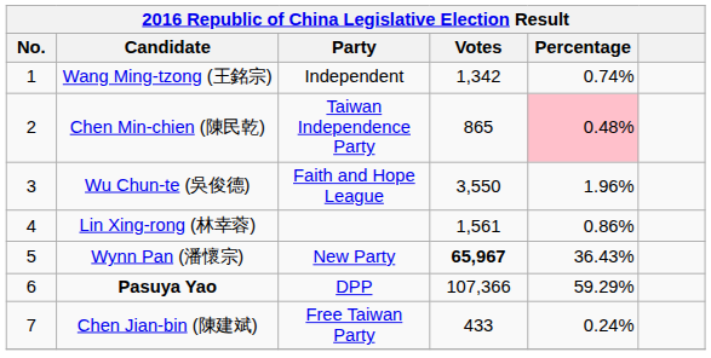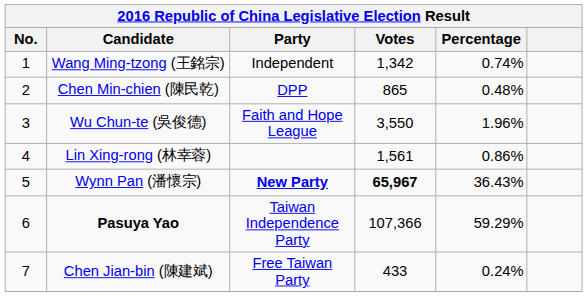 <table class="wikitable" style="margin:1em auto; text-align:center">
 <tr>
 <th colspan="7" width=620px><a href='#'>2016 Republic of China Legislative Election</a> Result</th>
 </tr>
 <tr>
 <th width=35>No.</th>
 <th width=180>Candidate</th>
 <th width=120>Party</th>
 <th width=75>Votes</th>
 <th width=75>Percentage</th>
 <th width=49></th>
 </tr>
 <tr>
 <td>1</td>
 <td><a href='#'>Wang Ming-tzong</a> (王銘宗)</td>
 <td>Independent</td>
 <td>1,342</td>
 <td align="right">0.74%</td>
 <td align="center"></td>
 </tr>
 <tr>
 <td>2</td>
 <td><a href='#'>Chen Min-chien</a> (陳民乾)</td>
-<td><a href='#'>Taiwan Independence Party</a></td>
+<td><a href='#'>DPP</a></td>
 <td>865</td>
-<td align="right" style="background: pink;">0.48%</td>
+<td align="right">0.48%</td>
 <td align="center"></td>
 </tr>
 <tr>
 <td>3</td>
 <td><a href='#'>Wu Chun-te</a> (吳俊德)</td>
 <td><a href='#'>Faith and Hope League</a></td>
 <td>3,550</td>
 <td align="right">1.96%</td>
 <td align="center"></td>
 </tr>
 <tr>
 <td>4</td>
 <td><a href='#'>Lin Xing-rong</a> (林幸蓉)</td>
 <td></td>
 <td>1,561</td>
 <td align="right">0.86%</td>
 <td align="center"></td>
 </tr>
 <tr>
 <td>5</td>
 <td><a href='#'>Wynn Pan</a> (潘懷宗)</td>
-<td><a href='#'>New Party</a></td>
+<td><strong><a href='#'>New Party</a></strong></td>
 <td><strong>65,967</strong></td>
 <td align="right">36.43%</td>
 <td align="center"></td>
 </tr>
 <tr>
 <td>6</td>
 <td><strong>Pasuya Yao</strong></td>
-<td><a href='#'>DPP</a></td>
+<td><a href='#'>Taiwan Independence Party</a></td>
 <td>107,366</td>
 <td align="right">59.29%</td>
 <td align="center"></td>
 </tr>
 <tr>
 <td>7</td>
 <td><a href='#'>Chen Jian-bin</a> (陳建斌)</td>
 <td><a href='#'>Free Taiwan Party</a></td>
 <td>433</td>
 <td align="right">0.24%</td>
 <td align="center"></td>
 </tr>
 <tr bgcolor=EEEEEE>
 </tr>
 </table>
